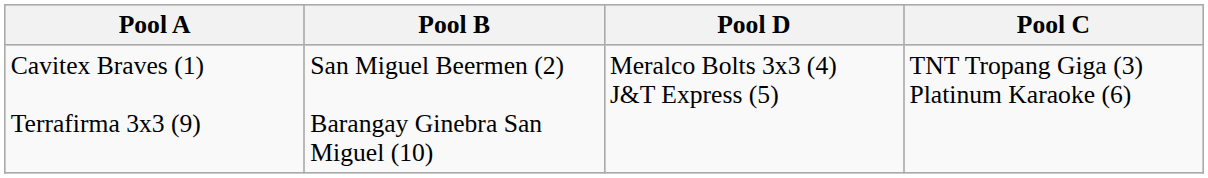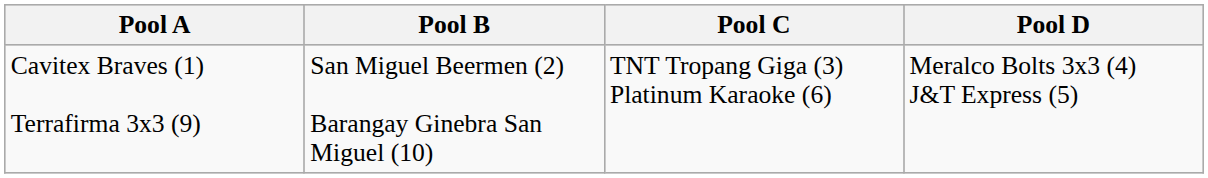 <table class=wikitable width=750>
 <tr>
 <th width=25%>Pool A</th>
 <th width=25%>Pool B</th>
+<th width=25%>Pool C</th>
 <th width=25%>Pool D</th>
-<th width=25%>Pool C</th>
 </tr>
 <tr valign=top>
 <td>Cavitex Braves (1) <br>  <br> Terrafirma 3x3 (9)</td>
 <td>San Miguel Beermen (2) <br>  <br> Barangay Ginebra San Miguel (10)</td>
+<td>TNT Tropang Giga (3) <br> Platinum Karaoke (6) <br> </td>
 <td>Meralco Bolts 3x3 (4) <br> J&T Express (5) <br> </td>
-<td>TNT Tropang Giga (3) <br> Platinum Karaoke (6) <br> </td>
 </tr>
 </table>
